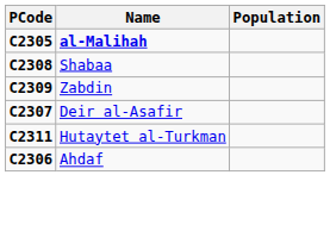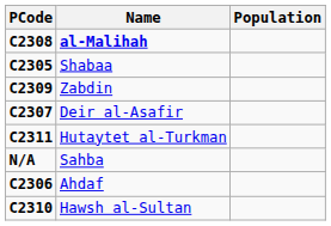 <table class="wikitable sortable">
 <tr>
 <th>PCode</th>
 <th>Name</th>
 <th>Population</th>
 </tr>
 <tr>
-<td><strong>C2305</strong></td>
+<td><strong>C2308</strong></td>
 <td><strong><a href='#'>al-Malihah</a></strong></td>
 <td align=right><strong></strong></td>
 </tr>
 <tr>
-<td><strong>C2308</strong></td>
+<td><strong>C2305</strong></td>
 <td><a href='#'>Shabaa</a></td>
 <td align=right></td>
 </tr>
 <tr>
 <td><strong>C2309</strong></td>
 <td><a href='#'>Zabdin</a></td>
 <td align=right></td>
 </tr>
 <tr>
 <td><strong>C2307</strong></td>
 <td><a href='#'>Deir al-Asafir</a></td>
 <td align=right></td>
 </tr>
 <tr>
 <td><strong>C2311</strong></td>
 <td><a href='#'>Hutaytet al-Turkman</a></td>
 <td align=right></td>
 </tr>
 <tr>
+<td><strong>N/A</strong></td>
+<td><a href='#'>Sahba</a></td>
+<td align=right></td>
+</tr>
+<tr>
 <td><strong>C2306</strong></td>
 <td><a href='#'>Ahdaf</a></td>
 <td align=right></td>
 </tr>
+<tr>
+<td><strong>C2310</strong></td>
+<td><a href='#'>Hawsh al-Sultan</a></td>
+<td align=right></td>
+</tr>
 </table>
